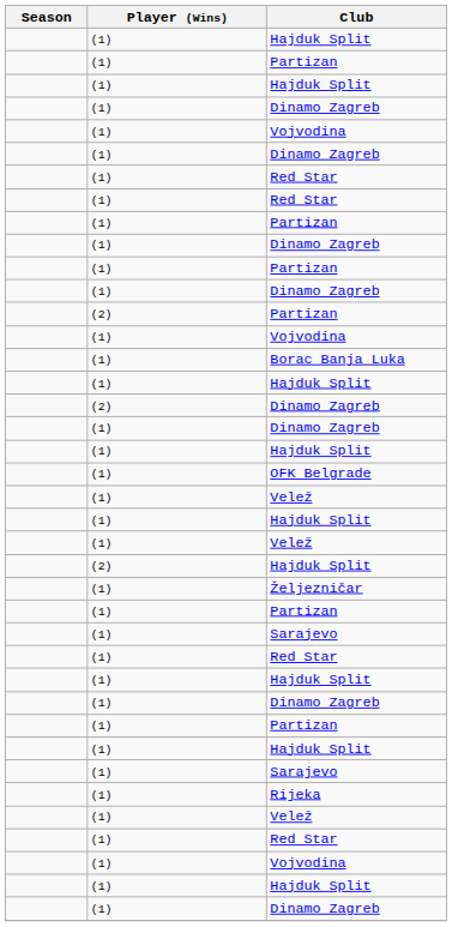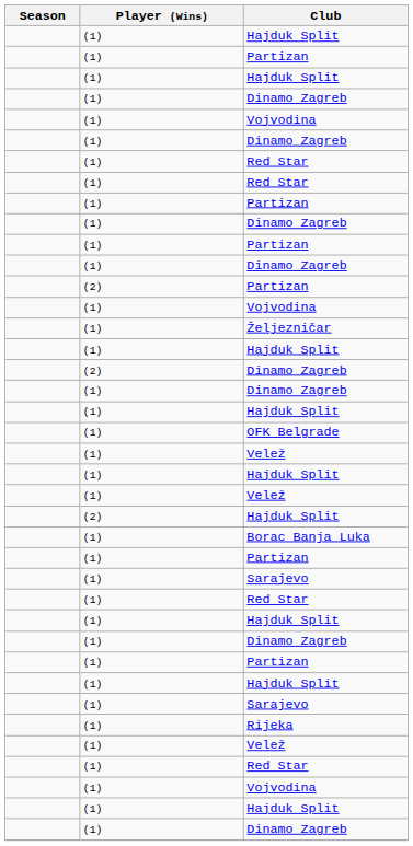 <table class="wikitable sortable">
 <tr>
 <th width="70px">Season</th>
 <th width="160">Player <small>(Wins)</small></th>
 <th width="160">Club</th>
 </tr>
 <tr>
 <td></td>
 <td>  <small>(1)</small></td>
 <td><a href='#'>Hajduk Split</a></td>
 </tr>
 <tr>
 <td></td>
 <td>  <small>(1)</small></td>
 <td><a href='#'>Partizan</a></td>
 </tr>
 <tr>
 <td></td>
 <td>  <small>(1)</small></td>
 <td><a href='#'>Hajduk Split</a></td>
 </tr>
 <tr>
 <td></td>
 <td>  <small>(1)</small></td>
 <td><a href='#'>Dinamo Zagreb</a></td>
 </tr>
 <tr>
 <td></td>
 <td>  <small>(1)</small></td>
 <td><a href='#'>Vojvodina</a></td>
 </tr>
 <tr>
 <td></td>
 <td>  <small>(1)</small></td>
 <td><a href='#'>Dinamo Zagreb</a></td>
 </tr>
 <tr>
 <td></td>
 <td>  <small>(1)</small></td>
 <td><a href='#'>Red Star</a></td>
 </tr>
 <tr>
 <td></td>
 <td>  <small>(1)</small></td>
 <td><a href='#'>Red Star</a></td>
 </tr>
 <tr>
 <td></td>
 <td>  <small>(1)</small></td>
 <td><a href='#'>Partizan</a></td>
 </tr>
 <tr>
 <td></td>
 <td>  <small>(1)</small></td>
 <td><a href='#'>Dinamo Zagreb</a></td>
 </tr>
 <tr>
 <td></td>
 <td>  <small>(1)</small></td>
 <td><a href='#'>Partizan</a></td>
 </tr>
 <tr>
 <td></td>
 <td>  <small>(1)</small></td>
 <td><a href='#'>Dinamo Zagreb</a></td>
 </tr>
 <tr>
 <td></td>
 <td>  <small>(2)</small></td>
 <td><a href='#'>Partizan</a></td>
 </tr>
 <tr>
 <td></td>
 <td>  <small>(1)</small></td>
 <td><a href='#'>Vojvodina</a></td>
 </tr>
 <tr>
 <td></td>
 <td>  <small>(1)</small></td>
-<td><a href='#'>Borac Banja Luka</a></td>
+<td><a href='#'>Željezničar</a></td>
 </tr>
 <tr>
 <td></td>
 <td>  <small>(1)</small></td>
 <td><a href='#'>Hajduk Split</a></td>
 </tr>
 <tr>
 <td></td>
 <td>  <small>(2)</small></td>
 <td><a href='#'>Dinamo Zagreb</a></td>
 </tr>
 <tr>
 <td></td>
 <td>  <small>(1)</small></td>
 <td><a href='#'>Dinamo Zagreb</a></td>
 </tr>
 <tr>
 <td></td>
 <td>  <small>(1)</small></td>
 <td><a href='#'>Hajduk Split</a></td>
 </tr>
 <tr>
 <td></td>
 <td>  <small>(1)</small></td>
 <td><a href='#'>OFK Belgrade</a></td>
 </tr>
 <tr>
 <td></td>
 <td>  <small>(1)</small></td>
 <td><a href='#'>Velež</a></td>
 </tr>
 <tr>
 <td></td>
 <td>  <small>(1)</small></td>
 <td><a href='#'>Hajduk Split</a></td>
 </tr>
 <tr>
 <td></td>
 <td>  <small>(1)</small></td>
 <td><a href='#'>Velež</a></td>
 </tr>
 <tr>
 <td></td>
 <td>  <small>(2)</small></td>
 <td><a href='#'>Hajduk Split</a></td>
 </tr>
 <tr>
 <td></td>
 <td>  <small>(1)</small></td>
-<td><a href='#'>Željezničar</a></td>
+<td><a href='#'>Borac Banja Luka</a></td>
 </tr>
 <tr>
 <td></td>
 <td>  <small>(1)</small></td>
 <td><a href='#'>Partizan</a></td>
 </tr>
 <tr>
 <td></td>
 <td>  <small>(1)</small></td>
 <td><a href='#'>Sarajevo</a></td>
 </tr>
 <tr>
 <td></td>
 <td>  <small>(1)</small></td>
 <td><a href='#'>Red Star</a></td>
 </tr>
 <tr>
 <td></td>
 <td>  <small>(1)</small></td>
 <td><a href='#'>Hajduk Split</a></td>
 </tr>
 <tr>
 <td></td>
 <td>  <small>(1)</small></td>
 <td><a href='#'>Dinamo Zagreb</a></td>
 </tr>
 <tr>
 <td></td>
 <td>  <small>(1)</small></td>
 <td><a href='#'>Partizan</a></td>
 </tr>
 <tr>
 <td></td>
 <td>  <small>(1)</small></td>
 <td><a href='#'>Hajduk Split</a></td>
 </tr>
 <tr>
 <td></td>
 <td>  <small>(1)</small></td>
 <td><a href='#'>Sarajevo</a></td>
 </tr>
 <tr>
 <td></td>
 <td>  <small>(1)</small></td>
 <td><a href='#'>Rijeka</a></td>
 </tr>
 <tr>
 <td></td>
 <td>  <small>(1)</small></td>
 <td><a href='#'>Velež</a></td>
 </tr>
 <tr>
 <td></td>
 <td>  <small>(1)</small></td>
 <td><a href='#'>Red Star</a></td>
 </tr>
 <tr>
 <td></td>
 <td>  <small>(1)</small></td>
 <td><a href='#'>Vojvodina</a></td>
 </tr>
 <tr>
 <td></td>
 <td>  <small>(1)</small></td>
 <td><a href='#'>Hajduk Split</a></td>
 </tr>
 <tr>
 <td></td>
 <td>  <small>(1)</small></td>
 <td><a href='#'>Dinamo Zagreb</a></td>
 </tr>
 <tr>
 </tr>
 </table>
